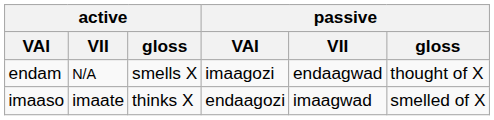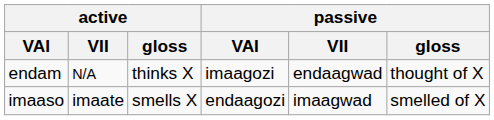 <table class="wikitable">
 <tr>
 <th colspan=3>active</th>
 <th colspan=3>passive</th>
 </tr>
 <tr>
 <th>VAI</th>
 <th>VII</th>
 <th>gloss</th>
 <th>VAI</th>
 <th>VII</th>
 <th>gloss</th>
 </tr>
 <tr>
 <td>endam</td>
 <td><small>N/A</small></td>
-<td>smells X</td>
+<td>thinks X</td>
 <td>imaagozi</td>
 <td>endaagwad</td>
 <td>thought of X</td>
 </tr>
 <tr>
 <td>imaaso</td>
 <td>imaate</td>
-<td>thinks X</td>
+<td>smells X</td>
 <td>endaagozi</td>
 <td>imaagwad</td>
 <td>smelled of X</td>
 </tr>
 </table>
